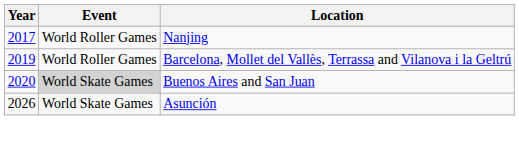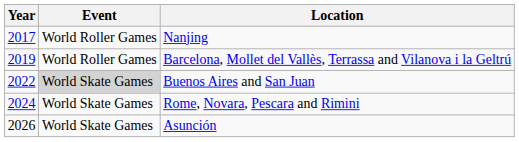 <table class="wikitable">
 <tr>
 <th>Year</th>
 <th>Event</th>
 <th>Location</th>
 </tr>
 <tr>
 <td><a href='#'>2017</a></td>
 <td>World Roller Games</td>
 <td> <a href='#'>Nanjing</a></td>
 </tr>
 <tr>
 <td><a href='#'>2019</a></td>
 <td>World Roller Games</td>
 <td> <a href='#'>Barcelona</a>, <a href='#'>Mollet del Vallès</a>, <a href='#'>Terrassa</a> and <a href='#'>Vilanova i la Geltrú</a></td>
 </tr>
 <tr>
-<td><a href='#'>2020</a></td>
+<td><a href='#'>2022</a></td>
 <td style="background: lightgrey;">World Skate Games</td>
 <td> <a href='#'>Buenos Aires</a> and <a href='#'>San Juan</a></td>
+</tr>
+<tr>
+<td><a href='#'>2024</a></td>
+<td>World Skate Games</td>
+<td> <a href='#'>Rome</a>, <a href='#'>Novara</a>, <a href='#'>Pescara</a> and <a href='#'>Rimini</a></td>
 </tr>
 <tr>
 <td>2026</td>
 <td>World Skate Games</td>
 <td> <a href='#'>Asunción</a></td>
 </tr>
 </table>
